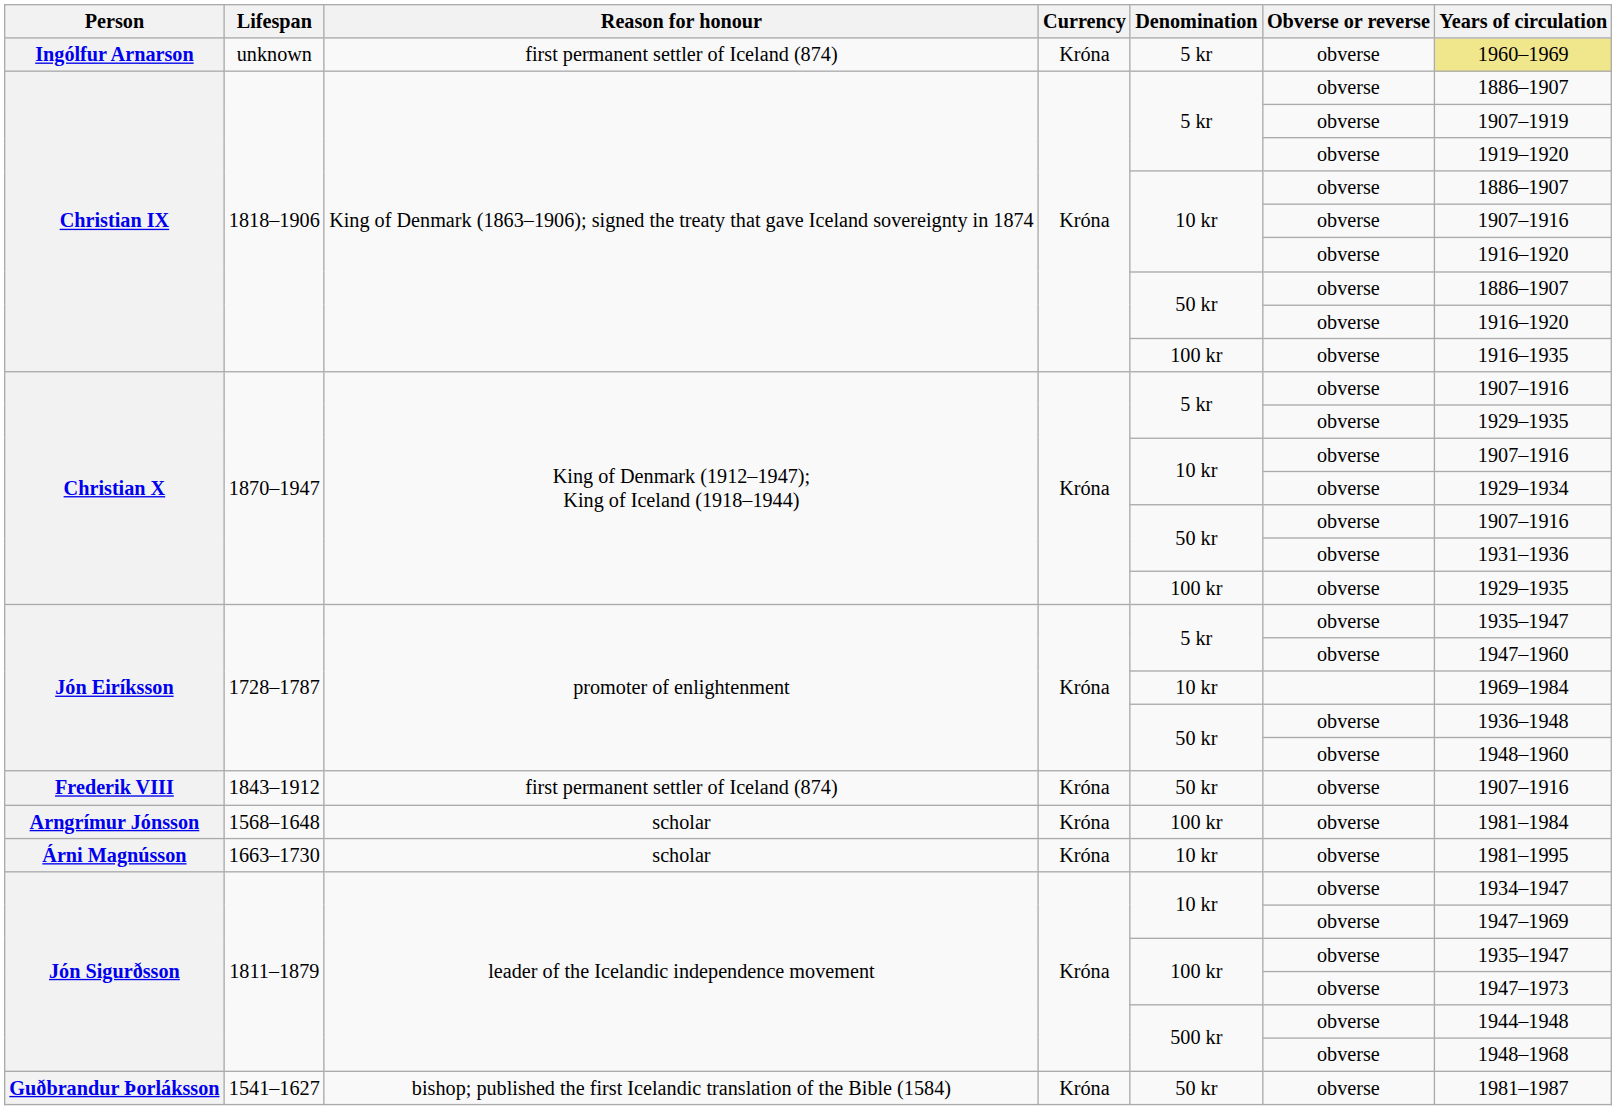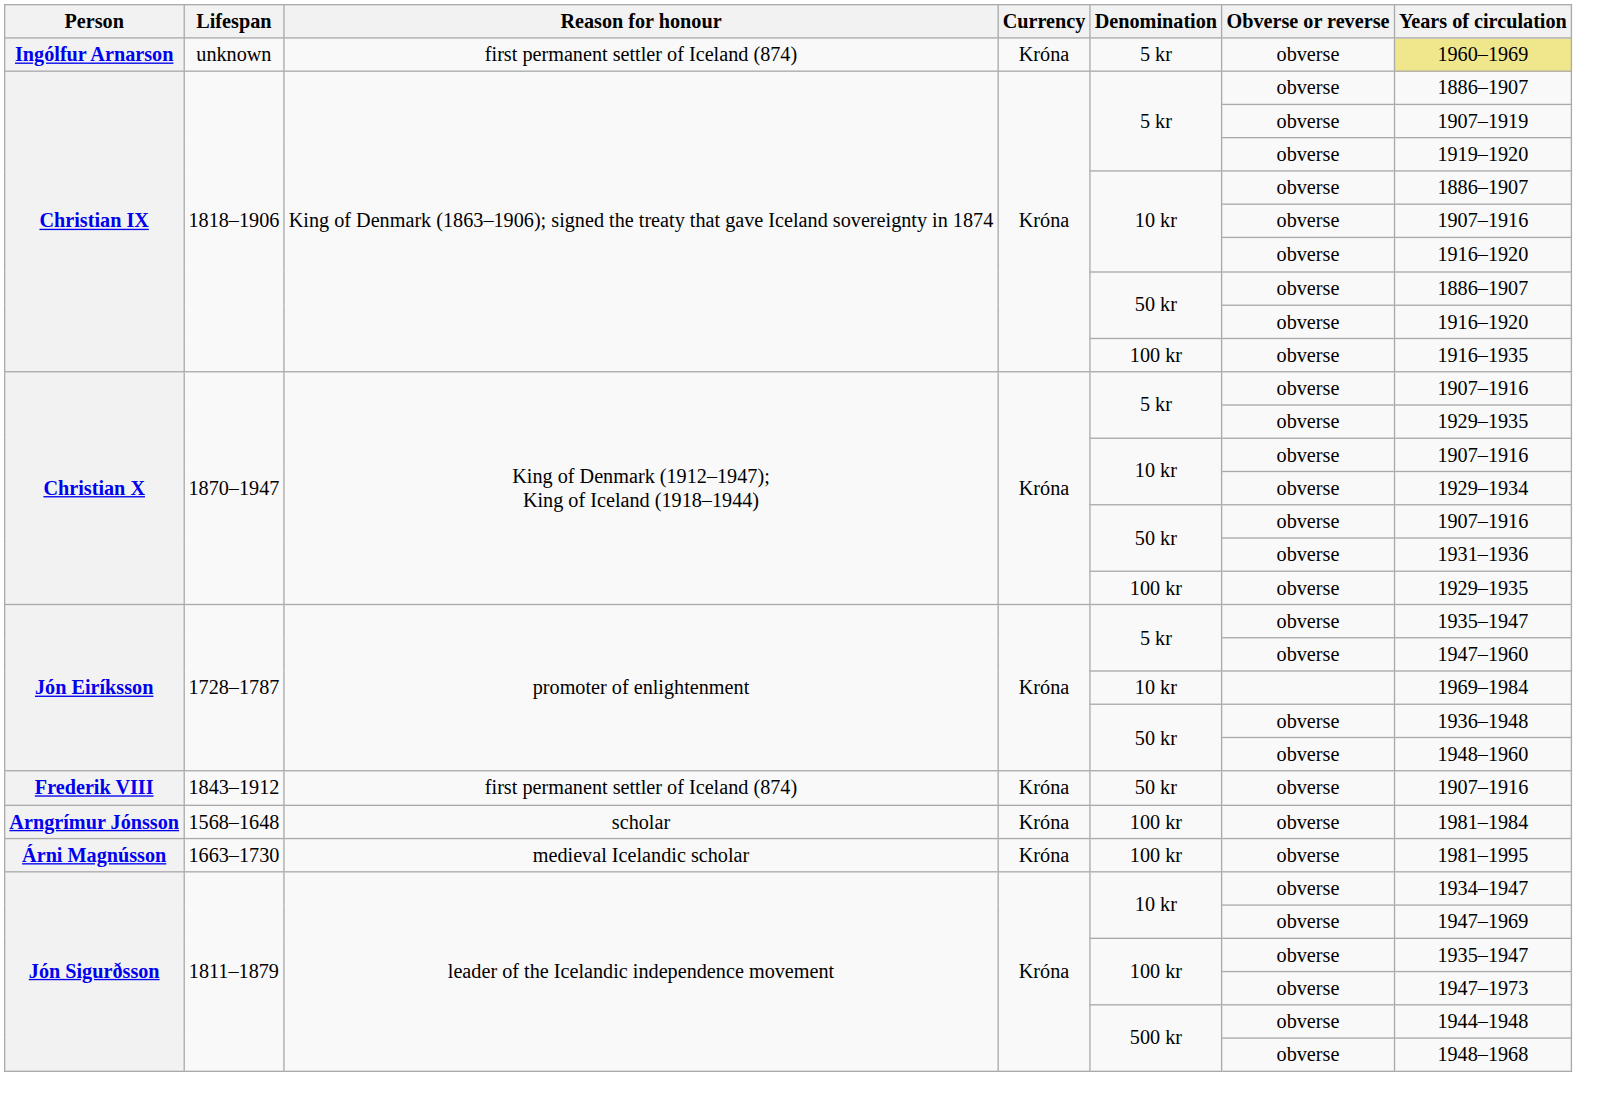 <table class="wikitable" style="font-size:95%; text-align:center;">
 <tr>
 <th>Person</th>
 <th>Lifespan</th>
 <th>Reason for honour</th>
 <th>Currency</th>
 <th>Denomination</th>
 <th>Obverse or reverse</th>
 <th>Years of circulation</th>
 </tr>
 <tr>
 <th><a href='#'>Ingólfur Arnarson</a></th>
 <td>unknown</td>
 <td>first permanent settler of Iceland (874)</td>
 <td>Króna</td>
 <td>5 kr</td>
 <td>obverse</td>
 <td style="background: khaki;">1960–1969</td>
 </tr>
 <tr>
 <th rowspan="9"><a href='#'>Christian IX</a></th>
 <td rowspan="9">1818–1906</td>
 <td rowspan="9">King of Denmark (1863–1906); signed the treaty that gave Iceland sovereignty in 1874</td>
 <td rowspan="9">Króna</td>
 <td rowspan="3">5 kr</td>
 <td>obverse</td>
 <td>1886–1907</td>
 </tr>
 <tr>
 <td>obverse</td>
 <td>1907–1919</td>
 </tr>
 <tr>
 <td>obverse</td>
 <td>1919–1920</td>
 </tr>
 <tr>
 <td rowspan="3">10 kr</td>
 <td>obverse</td>
 <td>1886–1907</td>
 </tr>
 <tr>
 <td>obverse</td>
 <td>1907–1916</td>
 </tr>
 <tr>
 <td>obverse</td>
 <td>1916–1920</td>
 </tr>
 <tr>
 <td rowspan="2">50 kr</td>
 <td>obverse</td>
 <td>1886–1907</td>
 </tr>
 <tr>
 <td>obverse</td>
 <td>1916–1920</td>
 </tr>
 <tr>
 <td>100 kr</td>
 <td>obverse</td>
 <td>1916–1935</td>
 </tr>
 <tr>
 <th rowspan="7"><a href='#'>Christian X</a></th>
 <td rowspan="7">1870–1947</td>
 <td rowspan="7">King of Denmark (1912–1947);<br>King of Iceland (1918–1944)</td>
 <td rowspan="7">Króna</td>
 <td rowspan="2">5 kr</td>
 <td>obverse</td>
 <td>1907–1916</td>
 </tr>
 <tr>
 <td>obverse</td>
 <td>1929–1935</td>
 </tr>
 <tr>
 <td rowspan="2">10 kr</td>
 <td>obverse</td>
 <td>1907–1916</td>
 </tr>
 <tr>
 <td>obverse</td>
 <td>1929–1934</td>
 </tr>
 <tr>
 <td rowspan="2">50 kr</td>
 <td>obverse</td>
 <td>1907–1916</td>
 </tr>
 <tr>
 <td>obverse</td>
 <td>1931–1936</td>
 </tr>
 <tr>
 <td>100 kr</td>
 <td>obverse</td>
 <td>1929–1935</td>
 </tr>
 <tr>
 <th rowspan="5"><a href='#'>Jón Eiríksson</a></th>
 <td rowspan="5">1728–1787</td>
 <td rowspan="5">promoter of enlightenment</td>
 <td rowspan="5">Króna</td>
 <td rowspan="2">5 kr</td>
 <td>obverse</td>
 <td>1935–1947</td>
 </tr>
 <tr>
 <td>obverse</td>
 <td>1947–1960</td>
 </tr>
 <tr>
 <td>10 kr</td>
 <td></td>
 <td>1969–1984</td>
 </tr>
 <tr>
 <td rowspan="2">50 kr</td>
 <td>obverse</td>
 <td>1936–1948</td>
 </tr>
 <tr>
 <td>obverse</td>
 <td>1948–1960</td>
 </tr>
 <tr>
 <th><a href='#'>Frederik VIII</a></th>
 <td>1843–1912</td>
 <td>first permanent settler of Iceland (874)</td>
 <td>Króna</td>
 <td>50 kr</td>
 <td>obverse</td>
 <td>1907–1916</td>
 </tr>
 <tr>
 <th><a href='#'>Arngrímur Jónsson</a></th>
 <td>1568–1648</td>
 <td>scholar</td>
 <td>Króna</td>
 <td>100 kr</td>
 <td>obverse</td>
 <td>1981–1984</td>
 </tr>
 <tr>
 <th><a href='#'>Árni Magnússon</a></th>
 <td>1663–1730</td>
-<td>scholar</td>
+<td>medieval Icelandic scholar</td>
 <td>Króna</td>
-<td>10 kr</td>
+<td>100 kr</td>
 <td>obverse</td>
 <td>1981–1995</td>
 </tr>
 <tr>
 <th rowspan="6"><a href='#'>Jón Sigurðsson</a></th>
 <td rowspan="6">1811–1879</td>
 <td rowspan="6">leader of the Icelandic independence movement</td>
 <td rowspan="6">Króna</td>
 <td rowspan="2">10 kr</td>
 <td>obverse</td>
 <td>1934–1947</td>
 </tr>
 <tr>
 <td>obverse</td>
 <td>1947–1969</td>
 </tr>
 <tr>
 <td rowspan="2">100 kr</td>
 <td>obverse</td>
 <td>1935–1947</td>
 </tr>
 <tr>
 <td>obverse</td>
 <td>1947–1973</td>
 </tr>
 <tr>
 <td rowspan="2">500 kr</td>
 <td>obverse</td>
 <td>1944–1948</td>
 </tr>
 <tr>
 <td>obverse</td>
 <td>1948–1968</td>
 </tr>
-<tr>
-<th><a href='#'>Guðbrandur Þorláksson</a></th>
-<td>1541–1627</td>
-<td>bishop; published the first Icelandic translation of the Bible (1584)</td>
-<td>Króna</td>
-<td>50 kr</td>
-<td>obverse</td>
-<td>1981–1987</td>
-</tr>
 </table>
